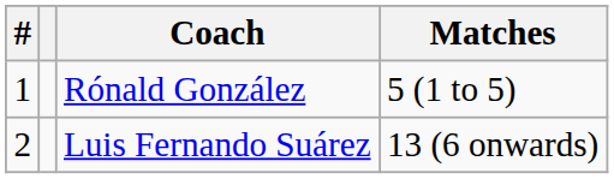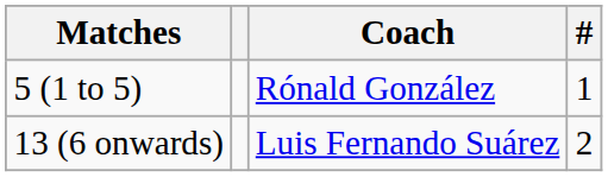 <table class="wikitable">
 <tr>
-<th>#</th>
+<th>Matches</th>
 <th></th>
 <th>Coach</th>
-<th>Matches</th>
+<th>#</th>
 </tr>
 <tr>
-<td>1</td>
+<td>5 (1 to 5)</td>
 <td></td>
 <td><a href='#'>Rónald González</a></td>
-<td>5 (1 to 5)</td>
+<td>1</td>
 </tr>
 <tr>
-<td>2</td>
+<td>13 (6 onwards)</td>
 <td></td>
 <td><a href='#'>Luis Fernando Suárez</a></td>
-<td>13 (6 onwards)</td>
+<td>2</td>
 </tr>
 </table>
